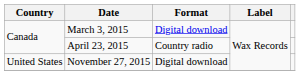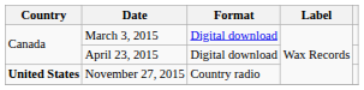 <table class="wikitable">
 <tr>
 <th>Country</th>
 <th>Date</th>
 <th>Format</th>
 <th>Label</th>
 <th></th>
 </tr>
 <tr>
 <td rowspan="2">Canada</td>
 <td>March 3, 2015</td>
 <td><a href='#'>Digital download</a></td>
 <td rowspan="3">Wax Records</td>
 <td></td>
 </tr>
 <tr>
 <td>April 23, 2015</td>
-<td>Country radio</td>
+<td>Digital download</td>
 <td></td>
 </tr>
 <tr>
-<td>United States</td>
+<td><strong>United States</strong></td>
 <td>November 27, 2015</td>
-<td>Digital download</td>
+<td>Country radio</td>
 <td></td>
 </tr>
 <tr>
 </tr>
 </table>
